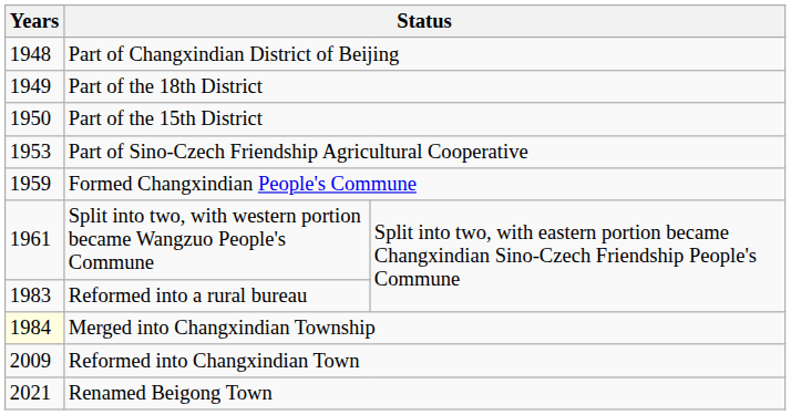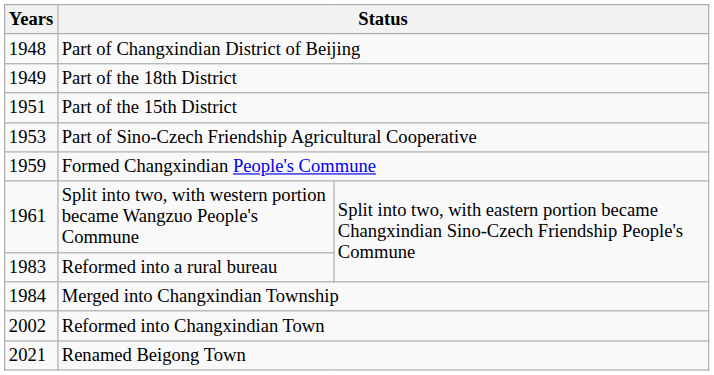 <table class="wikitable">
 <tr>
 <th>Years</th>
 <th colspan="2">Status</th>
 </tr>
 <tr>
 <td>1948</td>
 <td colspan="2">Part of Changxindian District of Beijing</td>
 </tr>
 <tr>
 <td>1949</td>
 <td colspan="2">Part of the 18th District</td>
 </tr>
 <tr>
-<td>1950</td>
+<td>1951</td>
 <td colspan="2">Part of the 15th District</td>
 </tr>
 <tr>
 <td>1953</td>
 <td colspan="2">Part of Sino-Czech Friendship Agricultural Cooperative</td>
 </tr>
 <tr>
 <td>1959</td>
 <td colspan="2">Formed Changxindian <a href='#'>People's Commune</a></td>
 </tr>
 <tr>
 <td>1961</td>
 <td>Split into two, with western portion became Wangzuo People's Commune</td>
 <td rowspan="2">Split into two, with eastern portion became Changxindian Sino-Czech Friendship People's Commune</td>
 </tr>
 <tr>
 <td>1983</td>
 <td>Reformed into a rural bureau</td>
 </tr>
 <tr>
-<td style="background: lightyellow;">1984</td>
+<td>1984</td>
 <td colspan="2">Merged into Changxindian Township</td>
 </tr>
 <tr>
-<td>2009</td>
+<td>2002</td>
 <td colspan="2">Reformed into Changxindian Town</td>
 </tr>
 <tr>
 <td>2021</td>
 <td colspan="2">Renamed Beigong Town</td>
 </tr>
 </table>
